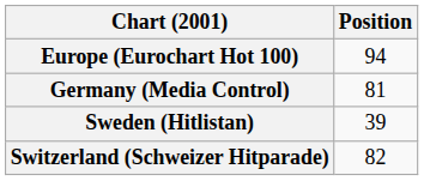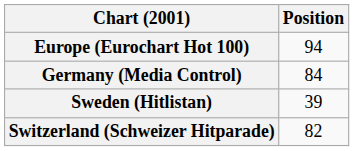 <table class="wikitable sortable plainrowheaders" style="text-align:center">
 <tr>
 <th>Chart (2001)</th>
 <th>Position</th>
 </tr>
 <tr>
 <th scope="row">Europe (Eurochart Hot 100)</th>
 <td>94</td>
 </tr>
 <tr>
 <th scope="row">Germany (Media Control)</th>
-<td>81</td>
+<td>84</td>
 </tr>
 <tr>
 <th scope="row">Sweden (Hitlistan)</th>
 <td>39</td>
 </tr>
 <tr>
 <th scope="row">Switzerland (Schweizer Hitparade)</th>
 <td>82</td>
 </tr>
 </table>
